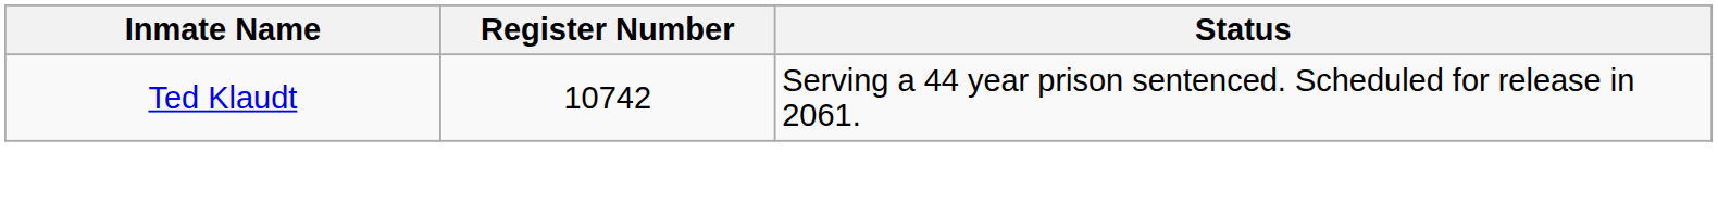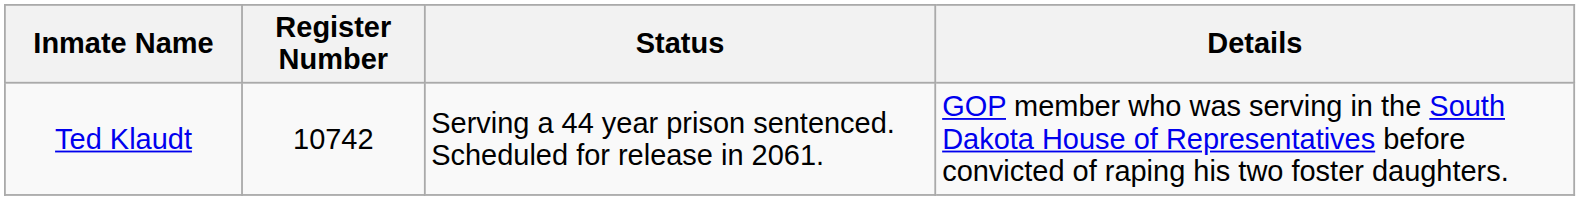 <table class="wikitable sortable">
 <tr>
 <th width=13%>Inmate Name</th>
 <th width=10%>Register Number</th>
 <th width=28%>Status</th>
+<th width=35%>Details</th>
 </tr>
 <tr>
 <td style="text-align:center;"><a href='#'>Ted Klaudt</a></td>
 <td style="text-align:center;">10742</td>
 <td>Serving a 44 year prison sentenced. Scheduled for release in 2061.</td>
+<td><a href='#'>GOP</a> member who was serving in the <a href='#'>South Dakota House of Representatives</a> before convicted of raping his two foster daughters.</td>
 </tr>
 </table>
